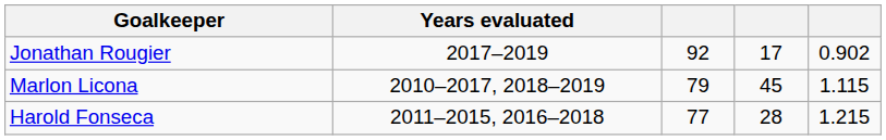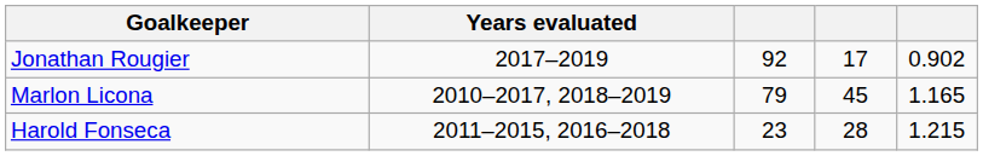 <table class="wikitable">
 <tr>
 <th width="250">Goalkeeper</th>
 <th width="250">Years evaluated</th>
 <th width="50"></th>
 <th width="50"></th>
 <th width="50"></th>
 </tr>
 <tr align=center>
 <td align=left> <a href='#'>Jonathan Rougier</a></td>
 <td>2017–2019</td>
 <td>92</td>
 <td>17</td>
 <td>0.902</td>
 </tr>
 <tr align=center>
 <td align=left> <a href='#'>Marlon Licona</a></td>
 <td>2010–2017, 2018–2019</td>
 <td>79</td>
 <td>45</td>
-<td>1.115</td>
+<td>1.165</td>
 </tr>
 <tr align=center>
 <td align=left> <a href='#'>Harold Fonseca</a></td>
 <td>2011–2015, 2016–2018</td>
-<td>77</td>
+<td>23</td>
 <td>28</td>
 <td>1.215</td>
 </tr>
 </table>
